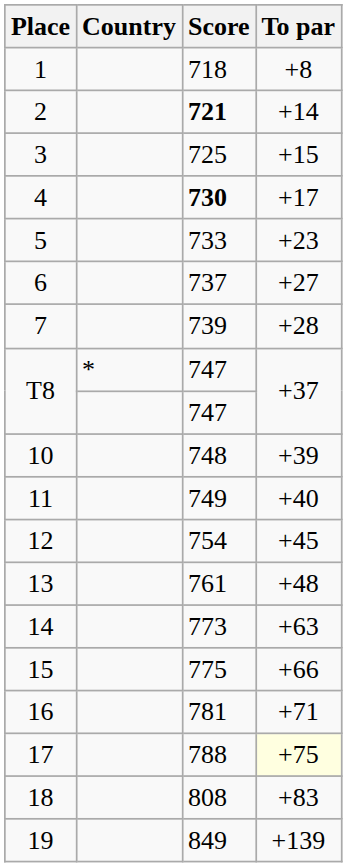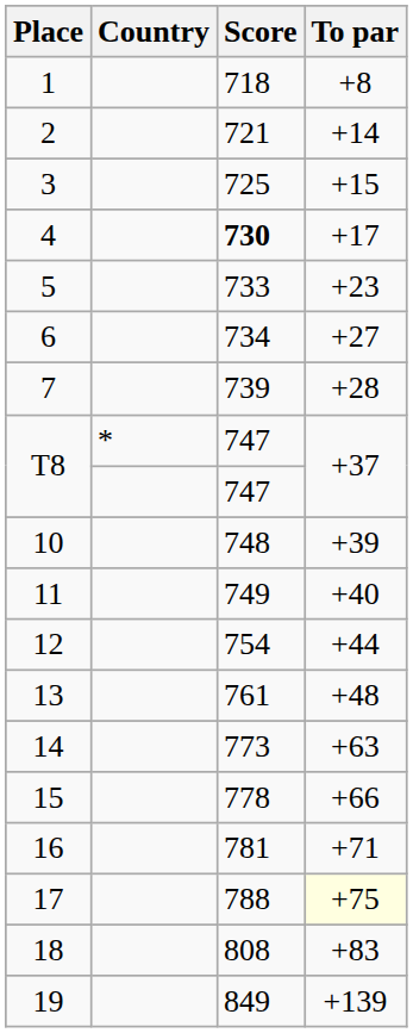 <table class="wikitable" style="font-size:95%;">
 <tr>
 <th>Place</th>
 <th>Country</th>
 <th>Score</th>
 <th>To par</th>
 </tr>
 <tr>
 <td align=center>1</td>
 <td></td>
 <td>718</td>
 <td align=center>+8</td>
 </tr>
 <tr>
 <td align=center>2</td>
 <td></td>
-<td><strong>721</strong></td>
+<td>721</td>
 <td align=center>+14</td>
 </tr>
 <tr>
 <td align=center>3</td>
 <td></td>
 <td>725</td>
 <td align=center>+15</td>
 </tr>
 <tr>
 <td align=center>4</td>
 <td><small></small></td>
 <td><strong>730</strong></td>
 <td align="center">+17</td>
 </tr>
 <tr>
 <td align="center">5</td>
 <td></td>
 <td>733</td>
 <td align=center>+23</td>
 </tr>
 <tr>
 <td align=center>6</td>
 <td></td>
-<td>737</td>
+<td>734</td>
 <td align=center>+27</td>
 </tr>
 <tr>
 <td align=center>7</td>
 <td></td>
 <td>739</td>
 <td align=center>+28</td>
 </tr>
 <tr>
 <td rowspan="2" align=center>T8</td>
 <td> *</td>
 <td>747</td>
 <td rowspan="2" align=center>+37</td>
 </tr>
 <tr>
 <td></td>
 <td>747</td>
 </tr>
 <tr>
 <td align=center>10</td>
 <td></td>
 <td>748</td>
 <td align=center>+39</td>
 </tr>
 <tr>
 <td align="center">11</td>
 <td></td>
 <td>749</td>
 <td align="center">+40</td>
 </tr>
 <tr>
 <td align=center>12</td>
 <td></td>
 <td>754</td>
-<td align=center>+45</td>
+<td align=center>+44</td>
 </tr>
 <tr>
 <td align="center">13</td>
 <td></td>
 <td>761</td>
 <td align=center>+48</td>
 </tr>
 <tr>
 <td align=center>14</td>
 <td></td>
 <td>773</td>
 <td align=center>+63</td>
 </tr>
 <tr>
 <td align="center">15</td>
 <td></td>
-<td>775</td>
+<td>778</td>
 <td align="center">+66</td>
 </tr>
 <tr>
 <td align="center">16</td>
 <td></td>
 <td>781</td>
 <td align="center">+71</td>
 </tr>
 <tr>
 <td align="center">17</td>
 <td></td>
 <td>788</td>
 <td align="center" style="background: lightyellow;">+75</td>
 </tr>
 <tr>
 <td align="center">18</td>
 <td></td>
 <td>808</td>
 <td align="center">+83</td>
 </tr>
 <tr>
 <td align=center>19</td>
 <td></td>
 <td>849</td>
 <td align=center>+139</td>
 </tr>
 </table>
